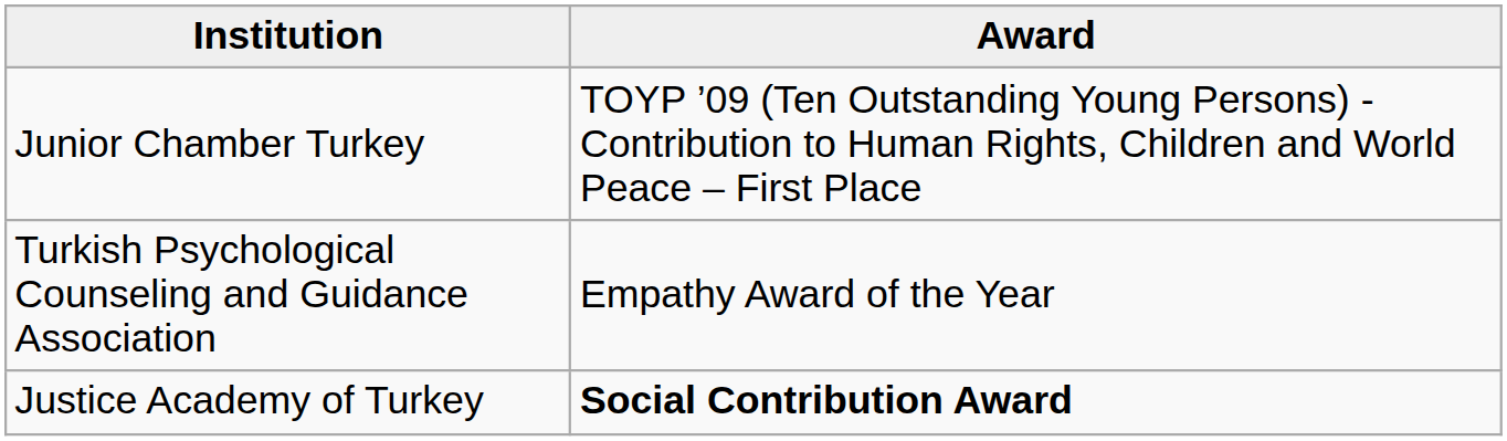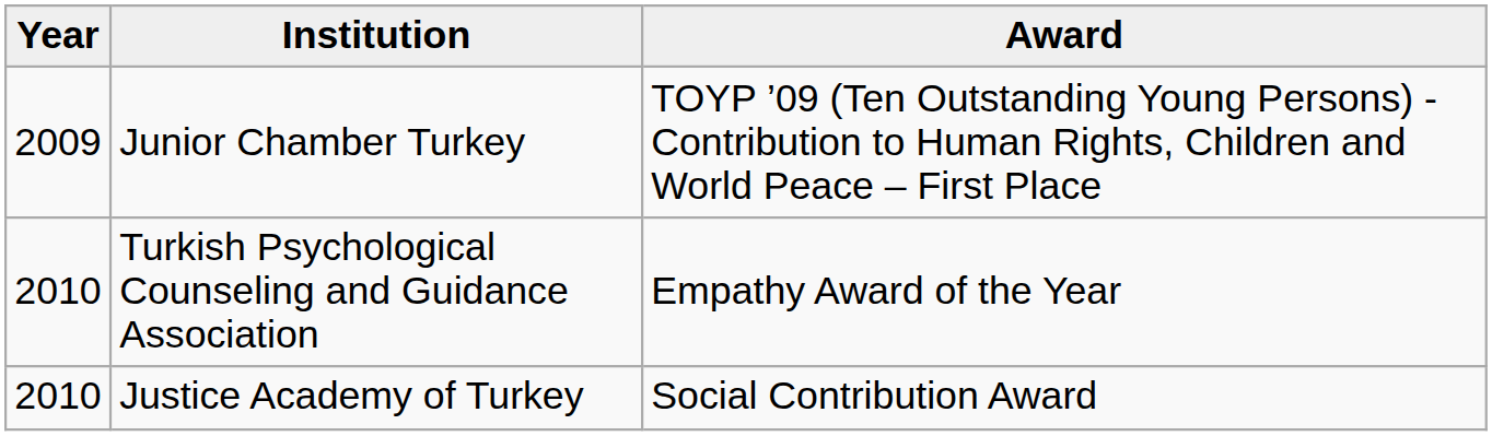 <table class="wikitable">
 <tr>
+<th style="background:#efefef;">Year</th>
 <th style="background:#efefef;">Institution</th>
 <th style="background:#efefef;">Award</th>
 </tr>
 <tr>
+<td>2009</td>
 <td>Junior Chamber Turkey</td>
 <td>TOYP ’09 (Ten Outstanding Young Persons) - Contribution to Human Rights, Children and World Peace – First Place</td>
 </tr>
 <tr>
+<td>2010</td>
 <td>Turkish Psychological Counseling and Guidance Association</td>
 <td>Empathy Award of the Year</td>
 </tr>
 <tr>
+<td>2010</td>
 <td>Justice Academy of Turkey</td>
-<td><strong>Social Contribution Award</strong></td>
+<td>Social Contribution Award</td>
 </tr>
 </table>
